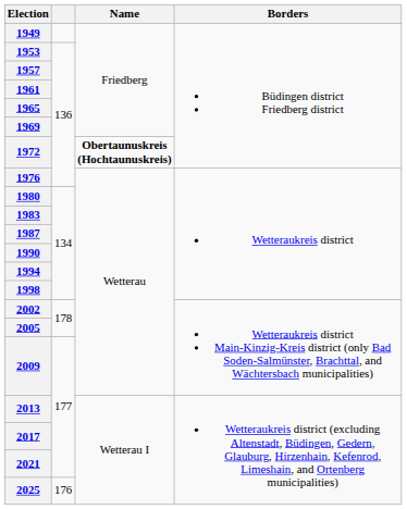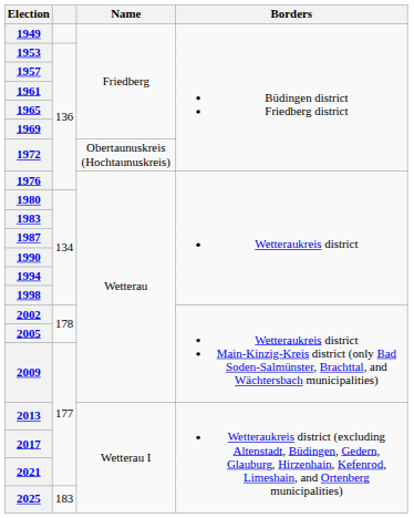 <table class=wikitable style="text-align:center">
 <tr>
 <th>Election</th>
 <th></th>
 <th width=125px>Name</th>
 <th width=300px>Borders</th>
 </tr>
 <tr>
 <th><a href='#'>1949</a></th>
 <td></td>
 <td rowspan=6>Friedberg</td>
 <td rowspan=7><br><ul><li>Büdingen district</li><li>Friedberg district</li></ul></td>
 </tr>
 <tr>
 <th><a href='#'>1953</a></th>
 <td rowspan=7>136</td>
 </tr>
 <tr>
 <th><a href='#'>1957</a></th>
 </tr>
 <tr>
 <th><a href='#'>1961</a></th>
 </tr>
 <tr>
 <th><a href='#'>1965</a></th>
 </tr>
 <tr>
 <th><a href='#'>1969</a></th>
 </tr>
 <tr>
 <th><a href='#'>1972</a></th>
-<td><strong>Obertaunuskreis (Hochtaunuskreis)</strong></td>
+<td>Obertaunuskreis (Hochtaunuskreis)</td>
 </tr>
 <tr>
 <th><a href='#'>1976</a></th>
 <td rowspan=10>Wetterau</td>
 <td rowspan=7><br><ul><li><a href='#'>Wetteraukreis</a> district</li></ul></td>
 </tr>
 <tr>
 <th><a href='#'>1980</a></th>
 <td rowspan=6>134</td>
 </tr>
 <tr>
 <th><a href='#'>1983</a></th>
 </tr>
 <tr>
 <th><a href='#'>1987</a></th>
 </tr>
 <tr>
 <th><a href='#'>1990</a></th>
 </tr>
 <tr>
 <th><a href='#'>1994</a></th>
 </tr>
 <tr>
 <th><a href='#'>1998</a></th>
 </tr>
 <tr>
 <th><a href='#'>2002</a></th>
 <td rowspan=2>178</td>
 <td rowspan=3><br><ul><li><a href='#'>Wetteraukreis</a> district</li><li><a href='#'>Main-Kinzig-Kreis</a> district (only <a href='#'>Bad Soden-Salmünster</a>, <a href='#'>Brachttal</a>, and <a href='#'>Wächtersbach</a> municipalities)</li></ul></td>
 </tr>
 <tr>
 <th><a href='#'>2005</a></th>
 </tr>
 <tr>
 <th><a href='#'>2009</a></th>
 <td rowspan=4>177</td>
 </tr>
 <tr>
 <th><a href='#'>2013</a></th>
 <td rowspan=4>Wetterau I</td>
 <td rowspan=4><br><ul><li><a href='#'>Wetteraukreis</a> district (excluding <a href='#'>Altenstadt</a>, <a href='#'>Büdingen</a>, <a href='#'>Gedern</a>, <a href='#'>Glauburg</a>, <a href='#'>Hirzenhain</a>, <a href='#'>Kefenrod</a>, <a href='#'>Limeshain</a>, and <a href='#'>Ortenberg</a> municipalities)</li></ul></td>
 </tr>
 <tr>
 <th><a href='#'>2017</a></th>
 </tr>
 <tr>
 <th><a href='#'>2021</a></th>
 </tr>
 <tr>
 <th><a href='#'>2025</a></th>
-<td>176</td>
+<td>183</td>
 </tr>
 </table>
